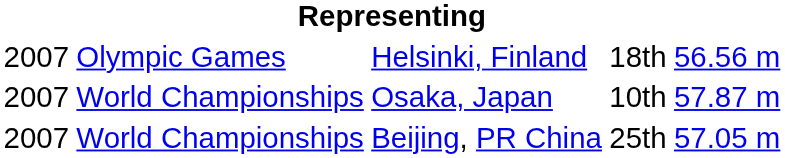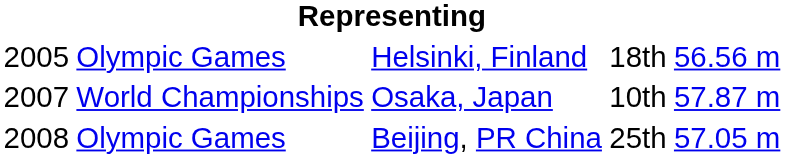 <table>
 <tr>
 <th colspan="5">Representing </th>
 </tr>
 <tr>
-<td>2007</td>
+<td>2005</td>
 <td><a href='#'>Olympic Games</a></td>
 <td><a href='#'>Helsinki, Finland</a></td>
 <td>18th</td>
 <td><a href='#'>56.56 m</a></td>
 </tr>
 <tr>
 <td>2007</td>
 <td><a href='#'>World Championships</a></td>
 <td><a href='#'>Osaka, Japan</a></td>
 <td>10th</td>
 <td><a href='#'>57.87 m</a></td>
 </tr>
 <tr>
-<td>2007</td>
-<td><a href='#'>World Championships</a></td>
+<td>2008</td>
+<td><a href='#'>Olympic Games</a></td>
 <td><a href='#'>Beijing</a>, <a href='#'>PR China</a></td>
 <td>25th</td>
 <td><a href='#'>57.05 m</a></td>
 </tr>
 </table>
